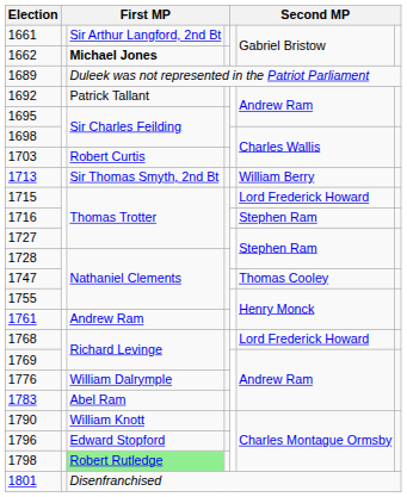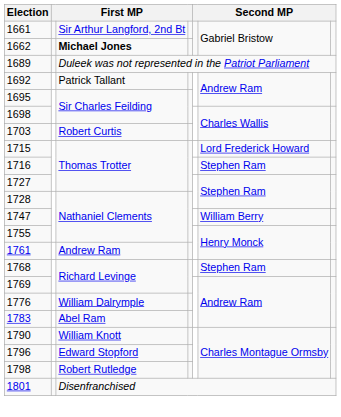 <table class="wikitable">
 <tr>
 <th>Election</th>
 <th colspan=3>First MP</th>
 <th colspan=3>Second MP</th>
 </tr>
 <tr>
 <td>1661</td>
 <td></td>
 <td><a href='#'>Sir Arthur Langford, 2nd Bt</a></td>
 <td></td>
 <td rowspan=2></td>
 <td rowspan=2>Gabriel Bristow</td>
 <td rowspan=2></td>
 </tr>
 <tr>
 <td>1662</td>
 <td></td>
 <td><strong>Michael Jones</strong></td>
 <td></td>
 </tr>
 <tr>
 <td>1689</td>
 <td></td>
 <td colspan="5"><em>Duleek was not represented in the <a href='#'>Patriot Parliament</a></em></td>
 </tr>
 <tr>
 <td>1692</td>
 <td style="background-color: white"></td>
 <td>Patrick Tallant</td>
 <td></td>
 <td rowspan="2" style="background-color: white"></td>
 <td rowspan="2"><a href='#'>Andrew Ram</a></td>
 <td rowspan="2"></td>
 </tr>
 <tr>
 <td>1695</td>
 <td rowspan="2" style="background-color: white"></td>
 <td rowspan="2"><a href='#'>Sir Charles Feilding</a> </td>
 <td rowspan="2"></td>
 </tr>
 <tr>
 <td>1698</td>
 <td rowspan="2" style="background-color: white"></td>
 <td rowspan="2"><a href='#'>Charles Wallis</a></td>
 <td rowspan="2"></td>
 </tr>
 <tr>
 <td>1703</td>
 <td style="background-color: white"></td>
 <td><a href='#'>Robert Curtis</a></td>
 <td></td>
 </tr>
 <tr>
-<td><a href='#'>1713</a></td>
-<td style="background-color: white"></td>
-<td><a href='#'>Sir Thomas Smyth, 2nd Bt</a></td>
-<td></td>
-<td style="background-color: white"></td>
-<td><a href='#'>William Berry</a></td>
-<td></td>
-</tr>
-<tr>
 <td>1715</td>
 <td rowspan="3" style="background-color: white"></td>
 <td rowspan="3"><a href='#'>Thomas Trotter</a></td>
 <td rowspan="3"></td>
 <td style="background-color: white"></td>
 <td><a href='#'>Lord Frederick Howard</a></td>
 <td></td>
 </tr>
 <tr>
 <td>1716</td>
 <td style="background-color: white"></td>
 <td><a href='#'>Stephen Ram</a></td>
 <td></td>
 </tr>
 <tr>
 <td>1727</td>
 <td rowspan="2" style="background-color: white"></td>
 <td rowspan="2"><a href='#'>Stephen Ram</a></td>
 <td rowspan="2"></td>
 </tr>
 <tr>
 <td>1728</td>
 <td rowspan="3" style="background-color: white"></td>
 <td rowspan="3"><a href='#'>Nathaniel Clements</a></td>
 <td rowspan="3"></td>
 </tr>
 <tr>
 <td>1747</td>
 <td style="background-color: white"></td>
-<td><a href='#'>Thomas Cooley</a></td>
+<td><a href='#'>William Berry</a></td>
 <td></td>
 </tr>
 <tr>
 <td>1755</td>
 <td rowspan="2" style="background-color: white"></td>
 <td rowspan="2"><a href='#'>Henry Monck</a></td>
 <td rowspan="2"></td>
 </tr>
 <tr>
 <td><a href='#'>1761</a></td>
 <td style="background-color: white"></td>
 <td><a href='#'>Andrew Ram</a></td>
 <td></td>
 </tr>
 <tr>
 <td>1768</td>
 <td rowspan="2" style="background-color: white"></td>
 <td rowspan="2"><a href='#'>Richard Levinge</a></td>
 <td rowspan="2"></td>
 <td style="background-color: white"></td>
-<td><a href='#'>Lord Frederick Howard</a></td>
+<td><a href='#'>Stephen Ram</a></td>
 <td></td>
 </tr>
 <tr>
 <td>1769</td>
 <td rowspan="3" style="background-color: white"></td>
 <td rowspan="3"><a href='#'>Andrew Ram</a></td>
 <td rowspan="3"></td>
 </tr>
 <tr>
 <td>1776</td>
 <td style="background-color: white"></td>
 <td><a href='#'>William Dalrymple</a></td>
 <td></td>
 </tr>
 <tr>
 <td><a href='#'>1783</a></td>
 <td style="background-color: white"></td>
 <td><a href='#'>Abel Ram</a></td>
 <td></td>
 </tr>
 <tr>
 <td>1790</td>
 <td style="background-color: white"></td>
 <td><a href='#'>William Knott</a></td>
 <td></td>
 <td rowspan="3" style="background-color: white"></td>
 <td rowspan="3"><a href='#'>Charles Montague Ormsby</a></td>
 <td rowspan="3"></td>
 </tr>
 <tr>
 <td>1796</td>
 <td style="background-color: white"></td>
 <td><a href='#'>Edward Stopford</a></td>
 <td></td>
 </tr>
 <tr>
 <td>1798</td>
 <td style="background-color: white"></td>
-<td style="background: lightgreen;"><a href='#'>Robert Rutledge</a></td>
+<td><a href='#'>Robert Rutledge</a></td>
 <td></td>
 </tr>
 <tr>
 <td><a href='#'>1801</a></td>
 <td></td>
 <td colspan="5"><em>Disenfranchised</em></td>
 </tr>
 </table>
